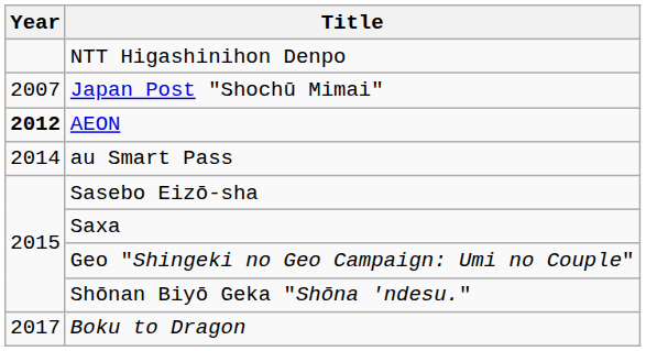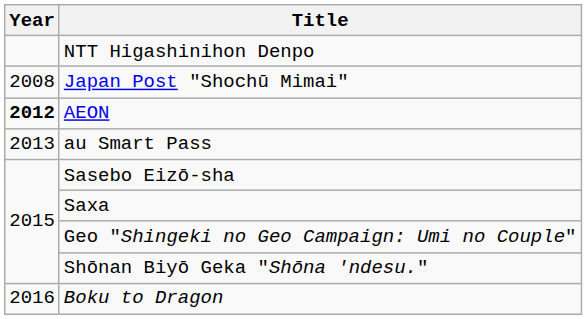 <table class="wikitable">
 <tr>
 <th>Year</th>
 <th>Title</th>
 </tr>
 <tr>
 <td></td>
 <td>NTT Higashinihon Denpo</td>
 </tr>
 <tr>
-<td>2007</td>
+<td>2008</td>
 <td><a href='#'>Japan Post</a> "Shochū Mimai"</td>
 </tr>
 <tr>
 <td><strong>2012</strong></td>
 <td><a href='#'>AEON</a></td>
 </tr>
 <tr>
-<td>2014</td>
+<td>2013</td>
 <td>au Smart Pass</td>
 </tr>
 <tr>
 <td rowspan="4">2015</td>
 <td>Sasebo Eizō-sha</td>
 </tr>
 <tr>
 <td>Saxa</td>
 </tr>
 <tr>
 <td>Geo "<em>Shingeki no Geo Campaign: Umi no Couple</em>"</td>
 </tr>
 <tr>
 <td>Shōnan Biyō Geka "<em>Shōna 'ndesu.</em>"</td>
 </tr>
 <tr>
-<td>2017</td>
+<td>2016</td>
 <td><em>Boku to Dragon</em></td>
 </tr>
 </table>
